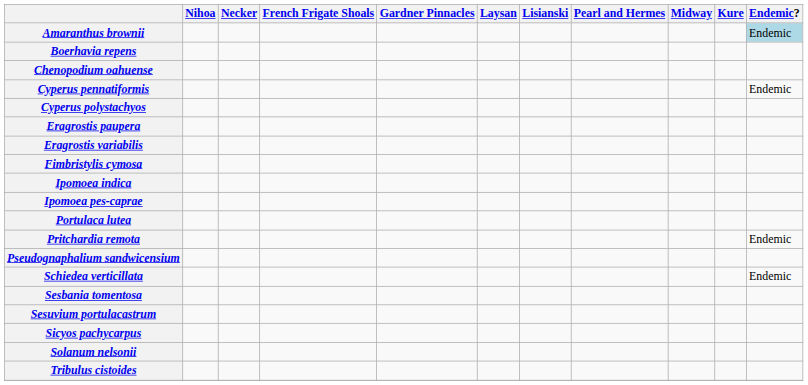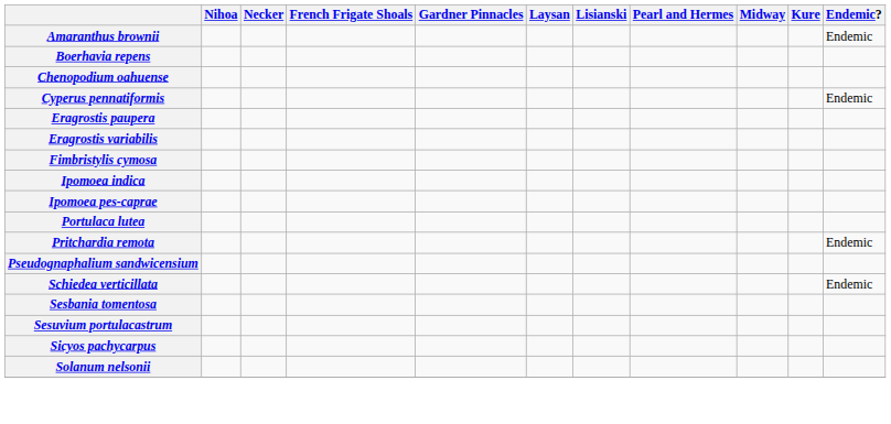 <table class="wikitable sortable">
 <tr>
 <th></th>
 <th><a href='#'>Nihoa</a></th>
 <th><a href='#'>Necker</a></th>
 <th><a href='#'>French Frigate Shoals</a></th>
 <th><a href='#'>Gardner Pinnacles</a></th>
 <th><a href='#'>Laysan</a></th>
 <th><a href='#'>Lisianski</a></th>
 <th><a href='#'>Pearl and Hermes</a></th>
 <th><a href='#'>Midway</a></th>
 <th><a href='#'>Kure</a></th>
 <th><a href='#'>Endemic</a>?</th>
 </tr>
 <tr>
 <th><em><a href='#'>Amaranthus brownii</a></em></th>
 <td></td>
 <td></td>
 <td></td>
 <td></td>
 <td></td>
 <td></td>
 <td></td>
 <td></td>
 <td></td>
-<td style="background: lightblue;">Endemic</td>
+<td>Endemic</td>
 </tr>
 <tr>
 <th><em><a href='#'>Boerhavia repens</a></em></th>
 <td></td>
 <td></td>
 <td></td>
 <td></td>
 <td></td>
 <td></td>
 <td></td>
 <td></td>
 <td></td>
 <td></td>
 </tr>
 <tr>
 <th><em><a href='#'>Chenopodium oahuense</a></em></th>
 <td></td>
 <td></td>
 <td></td>
 <td></td>
 <td></td>
 <td></td>
 <td></td>
 <td></td>
 <td></td>
 <td></td>
 </tr>
 <tr>
 <th><em><a href='#'>Cyperus pennatiformis</a></em></th>
 <td></td>
 <td></td>
 <td></td>
 <td></td>
 <td></td>
 <td></td>
 <td></td>
 <td></td>
 <td></td>
 <td>Endemic</td>
-</tr>
-<tr>
-<th><em><a href='#'>Cyperus polystachyos</a></em></th>
-<td></td>
-<td></td>
-<td></td>
-<td></td>
-<td></td>
-<td></td>
-<td></td>
-<td></td>
-<td></td>
-<td></td>
 </tr>
 <tr>
 <th><em><a href='#'>Eragrostis paupera</a></em></th>
 <td></td>
 <td></td>
 <td></td>
 <td></td>
 <td></td>
 <td></td>
 <td></td>
 <td></td>
 <td></td>
 <td></td>
 </tr>
 <tr>
 <th><em><a href='#'>Eragrostis variabilis</a></em></th>
 <td></td>
 <td></td>
 <td></td>
 <td></td>
 <td></td>
 <td></td>
 <td></td>
 <td></td>
 <td></td>
 <td></td>
 </tr>
 <tr>
 <th><em><a href='#'>Fimbristylis cymosa</a></em></th>
 <td></td>
 <td></td>
 <td></td>
 <td></td>
 <td></td>
 <td></td>
 <td></td>
 <td></td>
 <td></td>
 <td></td>
 </tr>
 <tr>
 <th><em><a href='#'>Ipomoea indica</a></em></th>
 <td></td>
 <td></td>
 <td></td>
 <td></td>
 <td></td>
 <td></td>
 <td></td>
 <td></td>
 <td></td>
 <td></td>
 </tr>
 <tr>
 <th><em><a href='#'>Ipomoea pes-caprae</a></em></th>
 <td></td>
 <td></td>
 <td></td>
 <td></td>
 <td></td>
 <td></td>
 <td></td>
 <td></td>
 <td></td>
 <td></td>
 </tr>
 <tr>
 <th><em><a href='#'>Portulaca lutea</a></em></th>
 <td></td>
 <td></td>
 <td></td>
 <td></td>
 <td></td>
 <td></td>
 <td></td>
 <td></td>
 <td></td>
 <td></td>
 </tr>
 <tr>
 <th><em><a href='#'>Pritchardia remota</a></em></th>
 <td></td>
 <td></td>
 <td></td>
 <td></td>
 <td></td>
 <td></td>
 <td></td>
 <td></td>
 <td></td>
 <td>Endemic</td>
 </tr>
 <tr>
 <th><em><a href='#'>Pseudognaphalium sandwicensium</a></em></th>
 <td></td>
 <td></td>
 <td></td>
 <td></td>
 <td></td>
 <td></td>
 <td></td>
 <td></td>
 <td></td>
 <td></td>
 </tr>
 <tr>
 <th><em><a href='#'>Schiedea verticillata</a></em></th>
 <td></td>
 <td></td>
 <td></td>
 <td></td>
 <td></td>
 <td></td>
 <td></td>
 <td></td>
 <td></td>
 <td>Endemic</td>
 </tr>
 <tr>
 <th><em><a href='#'>Sesbania tomentosa</a></em></th>
 <td></td>
 <td></td>
 <td></td>
 <td></td>
 <td></td>
 <td></td>
 <td></td>
 <td></td>
 <td></td>
 <td></td>
 </tr>
 <tr>
 <th><em><a href='#'>Sesuvium portulacastrum</a></em></th>
 <td></td>
 <td></td>
 <td></td>
 <td></td>
 <td></td>
 <td></td>
 <td></td>
 <td></td>
 <td></td>
 <td></td>
 </tr>
 <tr>
 <th><em><a href='#'>Sicyos pachycarpus</a></em></th>
 <td></td>
 <td></td>
 <td></td>
 <td></td>
 <td></td>
 <td></td>
 <td></td>
 <td></td>
 <td></td>
 <td></td>
 </tr>
 <tr>
 <th><em><a href='#'>Solanum nelsonii</a></em></th>
 <td></td>
 <td></td>
 <td></td>
 <td></td>
 <td></td>
 <td></td>
 <td></td>
 <td></td>
 <td></td>
 <td></td>
 </tr>
 <tr>
-<th><em><a href='#'>Tribulus cistoides</a></em></th>
-<td></td>
-<td></td>
-<td></td>
-<td></td>
-<td></td>
-<td></td>
-<td></td>
-<td></td>
-<td></td>
-<td></td>
-</tr>
-<tr>
 </tr>
 </table>
